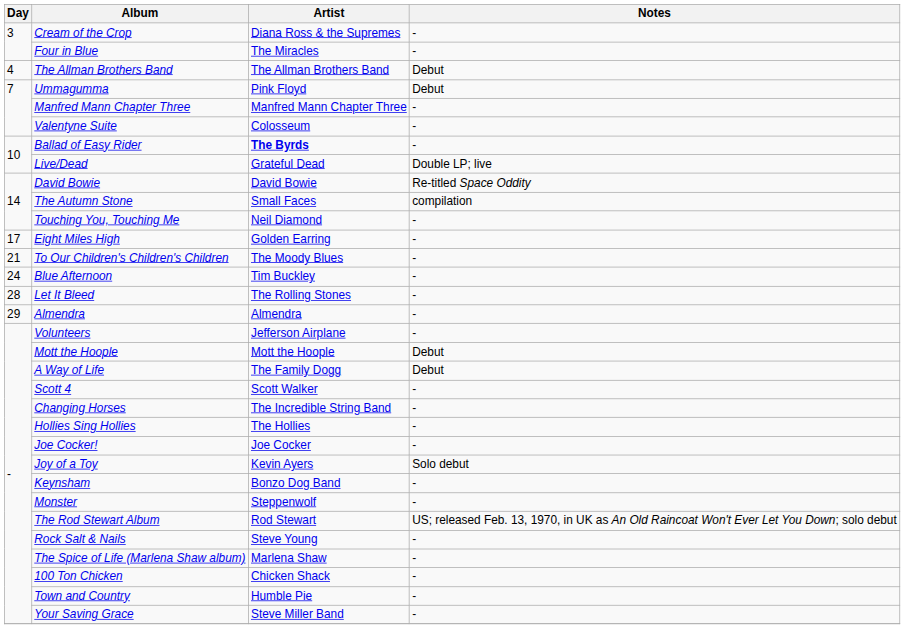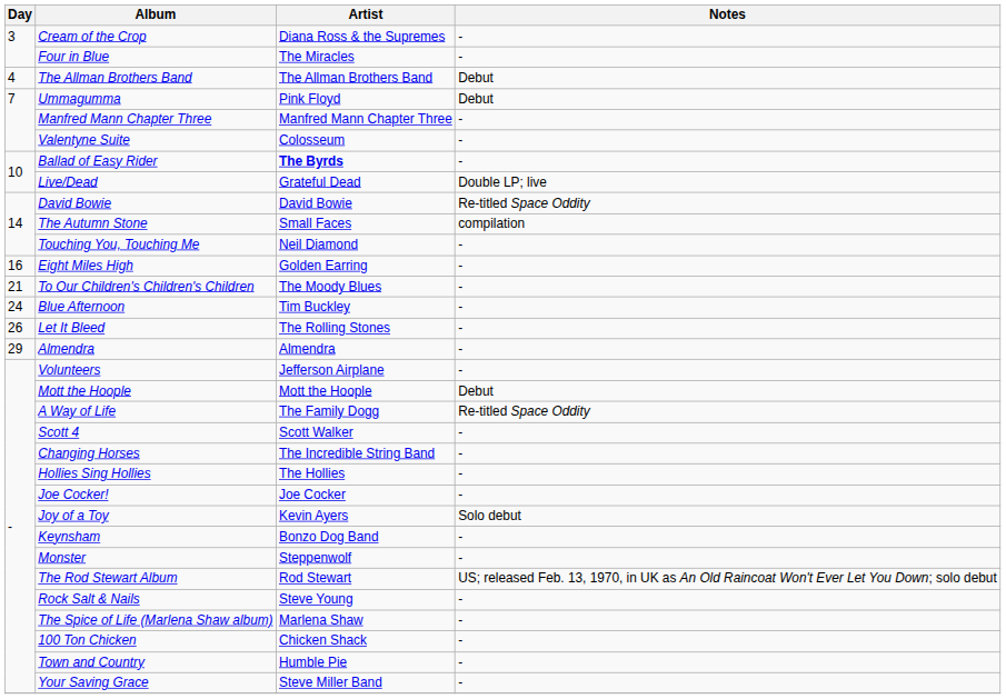 <table class="wikitable">
 <tr>
 <th>Day</th>
 <th>Album</th>
 <th>Artist</th>
 <th>Notes</th>
 </tr>
 <tr>
 <td rowspan="2" style="vertical-align:top;">3</td>
 <td><em><a href='#'>Cream of the Crop</a></em></td>
 <td><a href='#'>Diana Ross & the Supremes</a></td>
 <td>-</td>
 </tr>
 <tr>
 <td><em><a href='#'>Four in Blue</a></em></td>
 <td><a href='#'>The Miracles</a></td>
 <td>-</td>
 </tr>
 <tr>
 <td rowspan="1" style="vertical-align:top;">4</td>
 <td><em><a href='#'>The Allman Brothers Band</a></em></td>
 <td><a href='#'>The Allman Brothers Band</a></td>
 <td>Debut</td>
 </tr>
 <tr>
 <td rowspan="3" style="vertical-align:top;">7</td>
 <td><em><a href='#'>Ummagumma</a></em></td>
 <td><a href='#'>Pink Floyd</a></td>
 <td>Debut</td>
 </tr>
 <tr>
 <td><em><a href='#'>Manfred Mann Chapter Three</a></em></td>
 <td><a href='#'>Manfred Mann Chapter Three</a></td>
 <td>-</td>
 </tr>
 <tr>
 <td><em><a href='#'>Valentyne Suite</a></em></td>
 <td><a href='#'>Colosseum</a></td>
 <td>-</td>
 </tr>
 <tr>
 <td rowspan="2" style="vertical-align:center;">10</td>
 <td><em><a href='#'>Ballad of Easy Rider</a></em></td>
 <td><strong><a href='#'>The Byrds</a></strong></td>
 <td>-</td>
 </tr>
 <tr>
 <td><em><a href='#'>Live/Dead</a></em></td>
 <td><a href='#'>Grateful Dead</a></td>
 <td>Double LP; live</td>
 </tr>
 <tr>
 <td rowspan="3" style="vertical-align:center;">14</td>
 <td><em><a href='#'>David Bowie</a></em></td>
 <td><a href='#'>David Bowie</a></td>
 <td>Re-titled <em>Space Oddity</em></td>
 </tr>
 <tr>
 <td><em><a href='#'>The Autumn Stone</a></em></td>
 <td><a href='#'>Small Faces</a></td>
 <td>compilation</td>
 </tr>
 <tr>
 <td><em><a href='#'>Touching You, Touching Me</a></em></td>
 <td><a href='#'>Neil Diamond</a></td>
 <td>-</td>
 </tr>
 <tr>
-<td style="vertical-align:top;">17</td>
+<td style="vertical-align:top;">16</td>
 <td><em><a href='#'>Eight Miles High</a></em></td>
 <td><a href='#'>Golden Earring</a></td>
 <td>-</td>
 </tr>
 <tr>
 <td style="vertical-align:top;">21</td>
 <td><em><a href='#'>To Our Children's Children's Children</a></em></td>
 <td><a href='#'>The Moody Blues</a></td>
 <td>-</td>
 </tr>
 <tr>
 <td style="vertical-align:top;">24</td>
 <td><em><a href='#'>Blue Afternoon</a></em></td>
 <td><a href='#'>Tim Buckley</a></td>
 <td>-</td>
 </tr>
 <tr>
-<td style="vertical-align:top;">28</td>
+<td style="vertical-align:top;">26</td>
 <td><em><a href='#'>Let It Bleed</a></em></td>
 <td><a href='#'>The Rolling Stones</a></td>
 <td>-</td>
 </tr>
 <tr>
 <td style="vertical-align:top;">29</td>
 <td><em><a href='#'>Almendra</a></em></td>
 <td><a href='#'>Almendra</a></td>
 <td>-</td>
 </tr>
 <tr>
 <td rowspan="16">-</td>
 <td><em><a href='#'>Volunteers</a></em></td>
 <td><a href='#'>Jefferson Airplane</a></td>
 <td>-</td>
 </tr>
 <tr>
 <td><em><a href='#'>Mott the Hoople</a></em></td>
 <td><a href='#'>Mott the Hoople</a></td>
 <td>Debut</td>
 </tr>
 <tr>
 <td><em><a href='#'>A Way of Life</a></em></td>
 <td><a href='#'>The Family Dogg</a></td>
-<td>Debut</td>
+<td>Re-titled <em>Space Oddity</em></td>
 </tr>
 <tr>
 <td><em><a href='#'>Scott 4</a></em></td>
 <td><a href='#'>Scott Walker</a></td>
 <td>-</td>
 </tr>
 <tr>
 <td><em><a href='#'>Changing Horses</a></em></td>
 <td><a href='#'>The Incredible String Band</a></td>
 <td>-</td>
 </tr>
 <tr>
 <td><em><a href='#'>Hollies Sing Hollies</a></em></td>
 <td><a href='#'>The Hollies</a></td>
 <td>-</td>
 </tr>
 <tr>
 <td><em><a href='#'>Joe Cocker!</a></em></td>
 <td><a href='#'>Joe Cocker</a></td>
 <td>-</td>
 </tr>
 <tr>
 <td><em><a href='#'>Joy of a Toy</a></em></td>
 <td><a href='#'>Kevin Ayers</a></td>
 <td>Solo debut</td>
 </tr>
 <tr>
 <td><em><a href='#'>Keynsham</a></em></td>
 <td><a href='#'>Bonzo Dog Band</a></td>
 <td>-</td>
 </tr>
 <tr>
 <td><em><a href='#'>Monster</a></em></td>
 <td><a href='#'>Steppenwolf</a></td>
 <td>-</td>
 </tr>
 <tr>
 <td><em><a href='#'>The Rod Stewart Album</a></em></td>
 <td><a href='#'>Rod Stewart</a></td>
 <td>US; released Feb. 13, 1970, in UK as <em>An Old Raincoat Won't Ever Let You Down</em>; solo debut</td>
 </tr>
 <tr>
 <td><em><a href='#'>Rock Salt & Nails</a></em></td>
 <td><a href='#'>Steve Young</a></td>
 <td>-</td>
 </tr>
 <tr>
 <td><em><a href='#'>The Spice of Life (Marlena Shaw album)</a></em></td>
 <td><a href='#'>Marlena Shaw</a></td>
 <td>-</td>
 </tr>
 <tr>
 <td><em><a href='#'>100 Ton Chicken</a></em></td>
 <td><a href='#'>Chicken Shack</a></td>
 <td>-</td>
 </tr>
 <tr>
 <td><em><a href='#'>Town and Country</a></em></td>
 <td><a href='#'>Humble Pie</a></td>
 <td>-</td>
 </tr>
 <tr>
 <td><em><a href='#'>Your Saving Grace</a></em></td>
 <td><a href='#'>Steve Miller Band</a></td>
 <td>-</td>
 </tr>
 <tr>
 </tr>
 </table>
